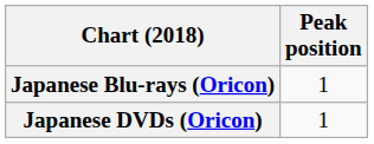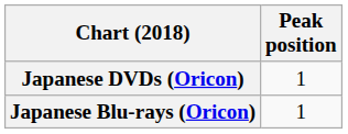 <table class="wikitable sortable plainrowheaders" style="text-align:center">
 <tr>
 <th scope="col">Chart (2018)</th>
 <th scope="col">Peak<br>position</th>
 </tr>
 <tr>
+<th scope="row">Japanese DVDs (<a href='#'>Oricon</a>)</th>
+<td>1</td>
+</tr>
+<tr>
 <th scope="row">Japanese Blu-rays (<a href='#'>Oricon</a>)</th>
 <td>1</td>
 </tr>
-<tr>
-<th scope="row">Japanese DVDs (<a href='#'>Oricon</a>)</th>
-<td>1</td>
-</tr>
 </table>
